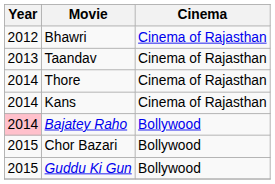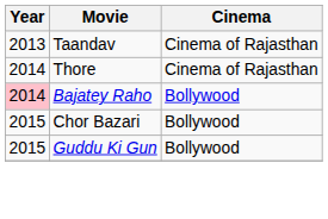 <table class="wikitable">
 <tr>
 <th>Year</th>
 <th>Movie</th>
 <th>Cinema</th>
-</tr>
-<tr>
-<td>2012</td>
-<td>Bhawri</td>
-<td><a href='#'>Cinema of Rajasthan</a></td>
 </tr>
 <tr>
 <td>2013</td>
 <td>Taandav</td>
 <td>Cinema of Rajasthan</td>
 </tr>
 <tr>
 <td>2014</td>
 <td>Thore</td>
-<td>Cinema of Rajasthan</td>
-</tr>
-<tr>
-<td>2014</td>
-<td>Kans</td>
 <td>Cinema of Rajasthan</td>
 </tr>
 <tr>
 <td style="background: pink;">2014</td>
 <td><em><a href='#'>Bajatey Raho</a></em></td>
 <td><a href='#'>Bollywood</a></td>
 </tr>
 <tr>
 <td>2015</td>
 <td>Chor Bazari</td>
 <td>Bollywood</td>
 </tr>
 <tr>
 <td>2015</td>
 <td><em><a href='#'>Guddu Ki Gun</a></em></td>
 <td>Bollywood</td>
 </tr>
 <tr>
 </tr>
 </table>
